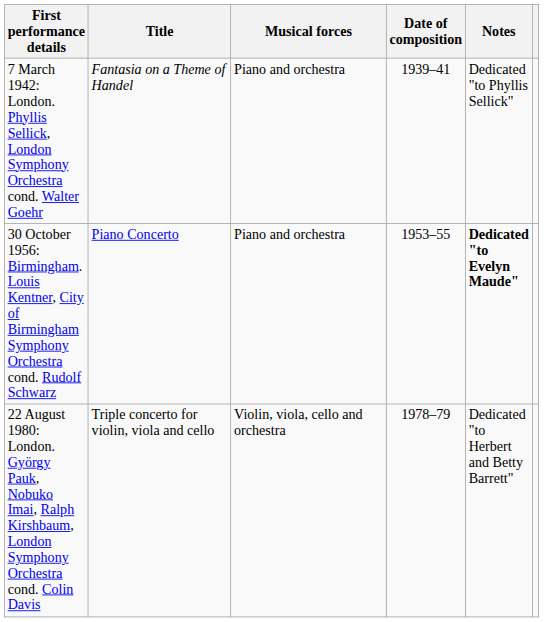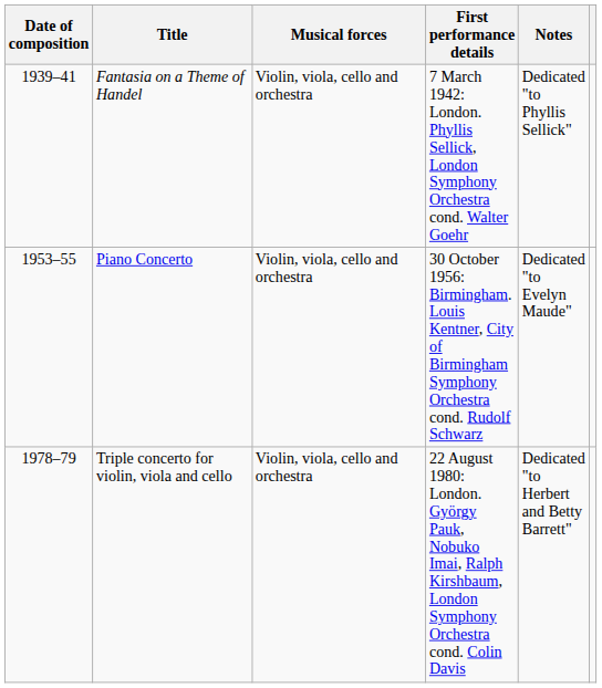 <table Class = "wikitable sortable">
 <tr>
-<th>First performance details</th>
+<th width="60">Date of composition</th>
 <th width="190">Title</th>
 <th width="210">Musical forces</th>
-<th width="60">Date of composition</th>
+<th>First performance details</th>
 <th class="unsortable">Notes</th>
 <th scope="col" class="unsortable"></th>
 </tr>
 <tr valign="top">
+<td align= "center">1939–41</td>
+<td><em>Fantasia on a Theme of Handel</em></td>
+<td>Violin, viola, cello and orchestra</td>
 <td>7 March 1942:<br> London. <a href='#'>Phyllis Sellick</a>, <a href='#'>London Symphony Orchestra</a> cond. <a href='#'>Walter Goehr</a></td>
-<td><em>Fantasia on a Theme of Handel</em></td>
-<td>Piano and orchestra</td>
-<td align= "center">1939–41</td>
 <td>Dedicated "to Phyllis Sellick"</td>
 <td></td>
 </tr>
 <tr valign="top">
+<td align= "center">1953–55</td>
+<td><a href='#'>Piano Concerto</a></td>
+<td>Violin, viola, cello and orchestra</td>
 <td>30 October 1956:<br> <a href='#'>Birmingham</a>. <a href='#'>Louis Kentner</a>, <a href='#'>City of Birmingham Symphony Orchestra</a> cond. <a href='#'>Rudolf Schwarz</a></td>
-<td><a href='#'>Piano Concerto</a></td>
-<td>Piano and orchestra</td>
-<td align= "center">1953–55</td>
-<td><strong>Dedicated "to Evelyn Maude"</strong></td>
+<td>Dedicated "to Evelyn Maude"</td>
 <td></td>
 </tr>
 <tr valign="top">
-<td>22 August 1980:<br> London. <a href='#'>György Pauk</a>, <a href='#'>Nobuko Imai</a>, <a href='#'>Ralph Kirshbaum</a>, <a href='#'>London Symphony Orchestra</a> cond. <a href='#'>Colin Davis</a></td>
+<td align= "center">1978–79</td>
 <td>Triple concerto for violin, viola and cello</td>
 <td>Violin, viola, cello and orchestra</td>
-<td align= "center">1978–79</td>
+<td>22 August 1980:<br> London. <a href='#'>György Pauk</a>, <a href='#'>Nobuko Imai</a>, <a href='#'>Ralph Kirshbaum</a>, <a href='#'>London Symphony Orchestra</a> cond. <a href='#'>Colin Davis</a></td>
 <td>Dedicated "to Herbert and Betty Barrett"</td>
 <td></td>
 </tr>
 </table>
